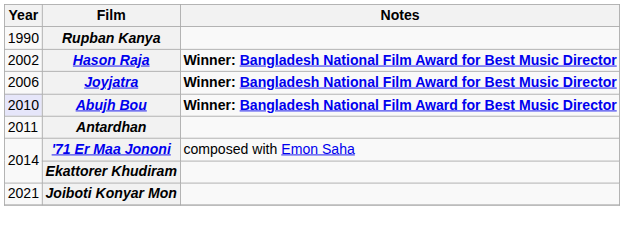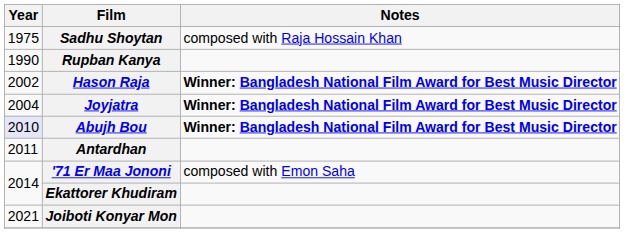 <table class="wikitable sortable">
 <tr>
 <th>Year</th>
 <th>Film</th>
 <th>Notes</th>
+</tr>
+<tr>
+<td>1975</td>
+<th><em>Sadhu Shoytan</em></th>
+<td>composed with <a href='#'>Raja Hossain Khan</a></td>
 </tr>
 <tr>
 <td>1990</td>
 <th><em>Rupban Kanya</em></th>
 <td></td>
 </tr>
 <tr>
 <td>2002</td>
 <th><em><a href='#'>Hason Raja</a></em></th>
 <td><strong>Winner: <a href='#'>Bangladesh National Film Award for Best Music Director</a></strong> </td>
 </tr>
 <tr>
-<td>2006</td>
+<td>2004</td>
 <th><em><a href='#'>Joyjatra</a></em></th>
 <td><strong>Winner: <a href='#'>Bangladesh National Film Award for Best Music Director</a></strong> </td>
 </tr>
 <tr>
 <td style="background: lavender;">2010</td>
 <th><em><a href='#'>Abujh Bou</a></em></th>
 <td><strong>Winner: <a href='#'>Bangladesh National Film Award for Best Music Director</a></strong></td>
 </tr>
 <tr>
 <td>2011</td>
 <th><em>Antardhan</em></th>
 <td></td>
 </tr>
 <tr>
 <td rowspan=2>2014</td>
 <th><em><a href='#'>'71 Er Maa Jononi</a></em></th>
 <td>composed with <a href='#'>Emon Saha</a></td>
 </tr>
 <tr>
 <th><em>Ekattorer Khudiram</em></th>
 <td></td>
 </tr>
 <tr>
 <td>2021</td>
 <th><em>Joiboti Konyar Mon</em></th>
 <td></td>
 </tr>
 <tr>
 </tr>
 </table>
